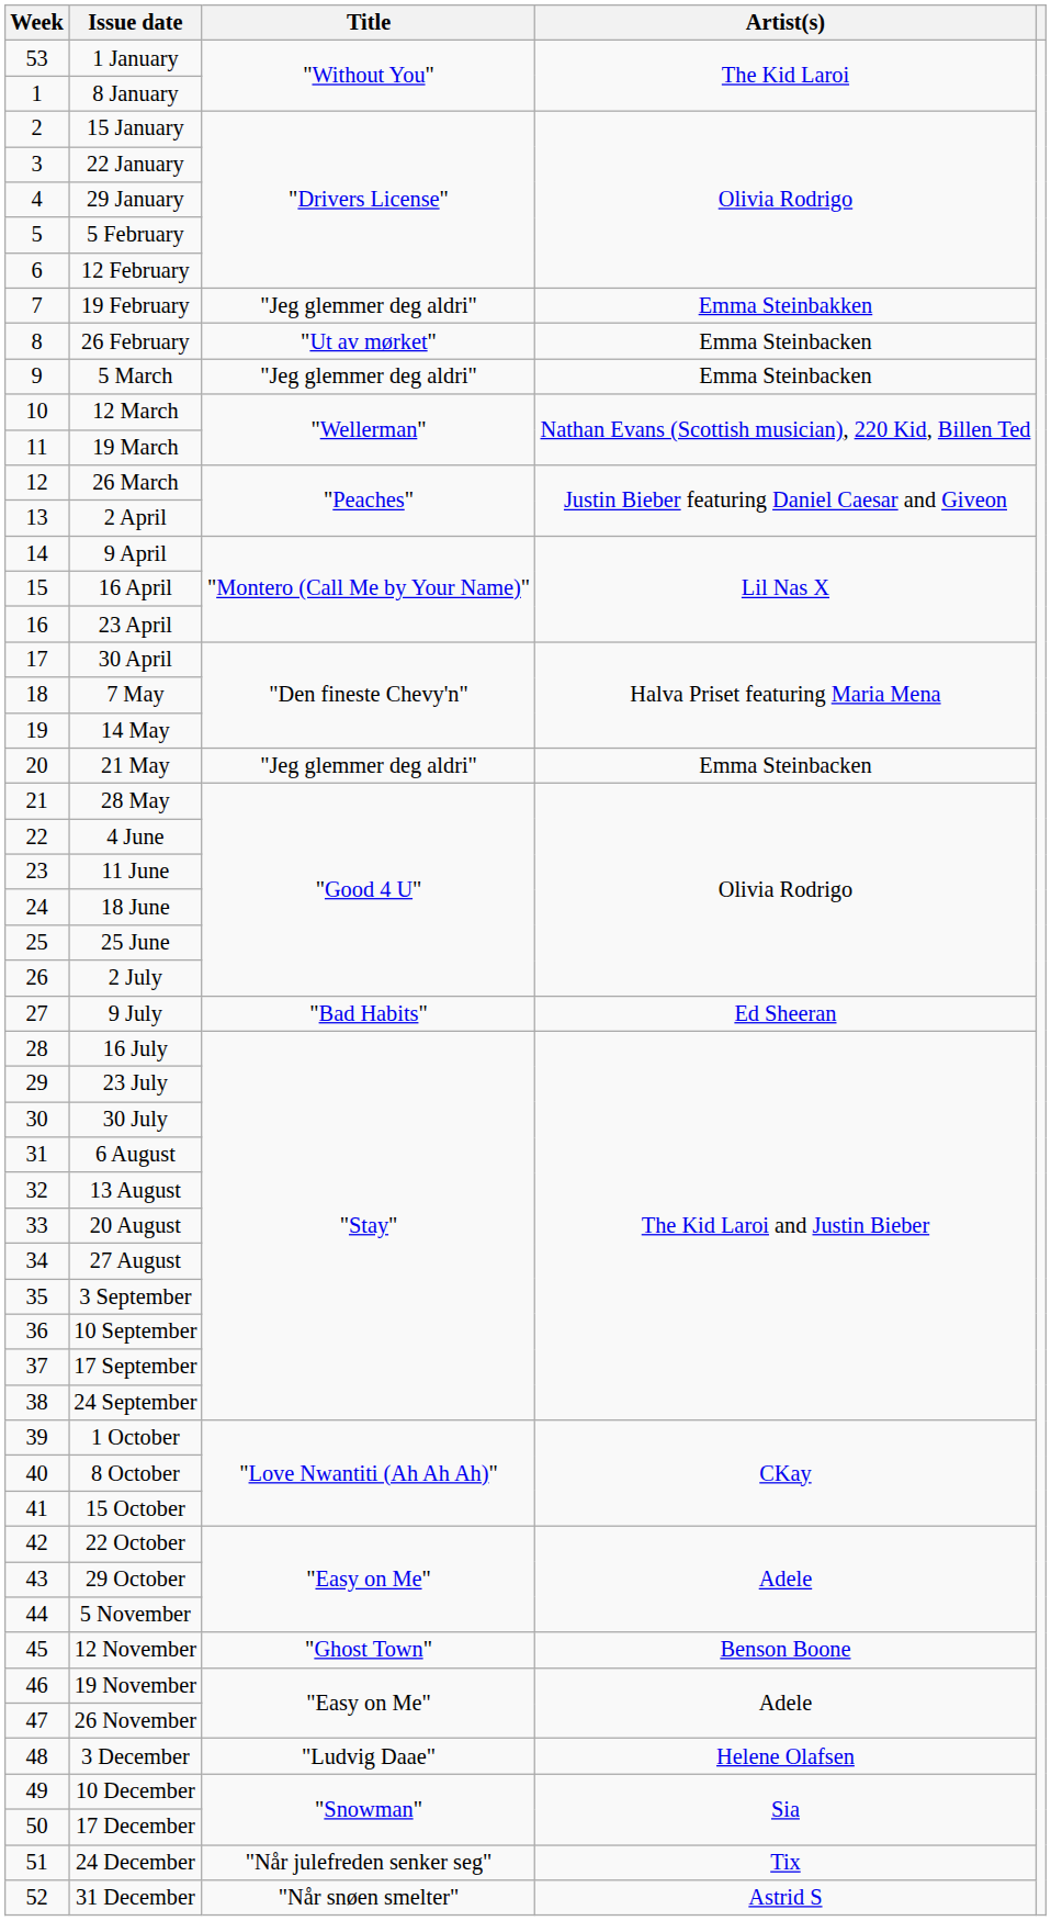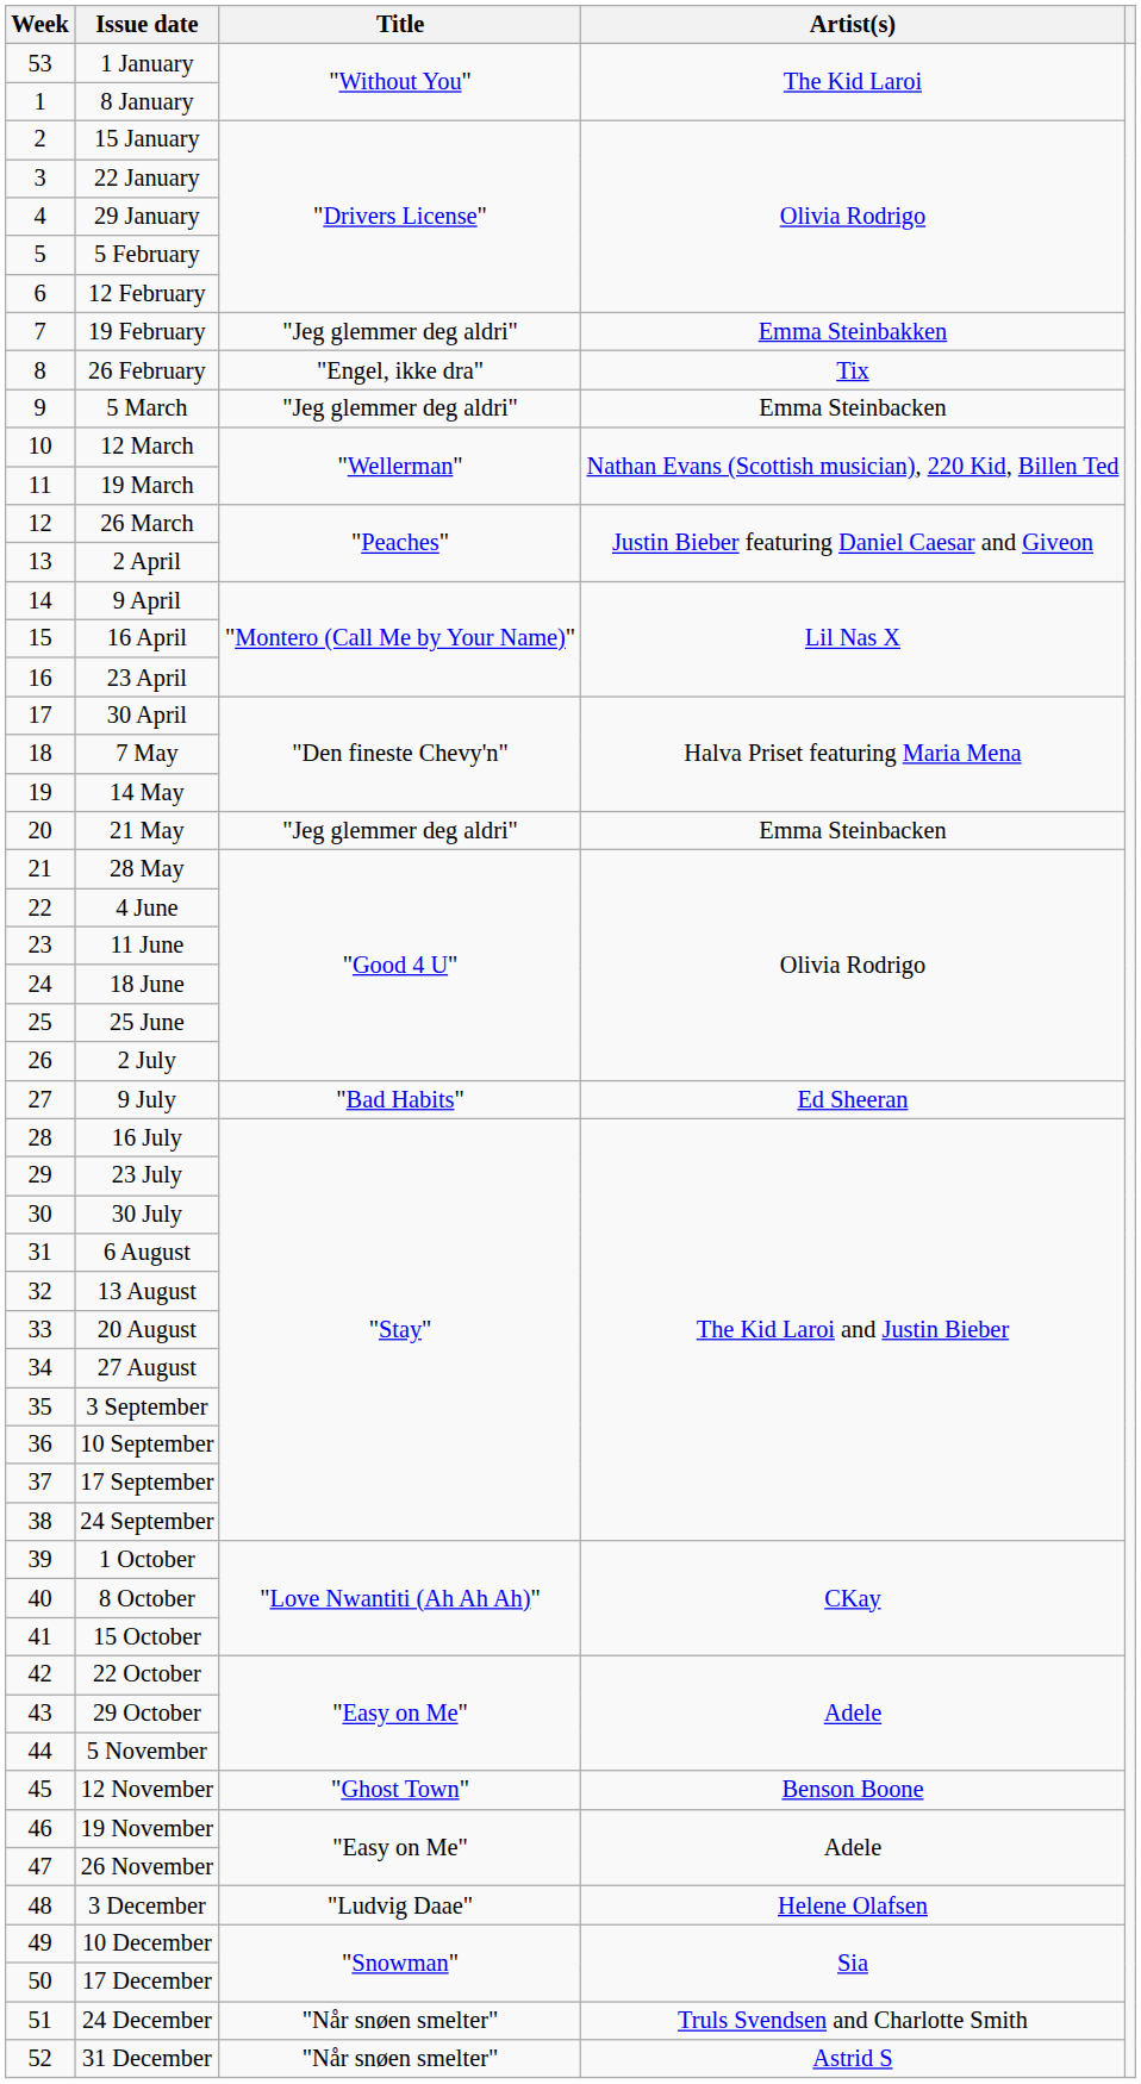 <table class="wikitable" style="text-align:center;">
 <tr>
 <th>Week</th>
 <th>Issue date</th>
 <th>Title</th>
 <th>Artist(s)</th>
 <th></th>
 </tr>
 <tr>
 <td>53</td>
 <td>1 January</td>
 <td rowspan="2">"<a href='#'>Without You</a>"</td>
 <td rowspan="2"><a href='#'>The Kid Laroi</a></td>
 </tr>
 <tr>
 <td>1</td>
 <td>8 January</td>
 </tr>
 <tr>
 <td>2</td>
 <td>15 January</td>
 <td rowspan="5">"<a href='#'>Drivers License</a>"</td>
 <td rowspan="5"><a href='#'>Olivia Rodrigo</a></td>
 </tr>
 <tr>
 <td>3</td>
 <td>22 January</td>
 </tr>
 <tr>
 <td>4</td>
 <td>29 January</td>
 </tr>
 <tr>
 <td>5</td>
 <td>5 February</td>
 </tr>
 <tr>
 <td>6</td>
 <td>12 February</td>
 </tr>
 <tr>
 <td>7</td>
 <td>19 February</td>
 <td>"Jeg glemmer deg aldri"</td>
 <td><a href='#'>Emma Steinbakken</a></td>
 </tr>
 <tr>
 <td>8</td>
 <td>26 February</td>
-<td>"<a href='#'>Ut av mørket</a>"</td>
-<td>Emma Steinbacken</td>
+<td>"Engel, ikke dra"</td>
+<td><a href='#'>Tix</a></td>
 </tr>
 <tr>
 <td>9</td>
 <td>5 March</td>
 <td>"Jeg glemmer deg aldri"</td>
 <td>Emma Steinbacken</td>
 </tr>
 <tr>
 <td>10</td>
 <td>12 March</td>
 <td rowspan="2">"<a href='#'>Wellerman</a>"</td>
 <td rowspan="2"><a href='#'>Nathan Evans (Scottish musician)</a>, <a href='#'>220 Kid</a>, <a href='#'>Billen Ted</a></td>
 </tr>
 <tr>
 <td>11</td>
 <td>19 March</td>
 </tr>
 <tr>
 <td>12</td>
 <td>26 March</td>
 <td rowspan="2">"<a href='#'>Peaches</a>"</td>
 <td rowspan="2"><a href='#'>Justin Bieber</a> featuring <a href='#'>Daniel Caesar</a> and <a href='#'>Giveon</a></td>
 </tr>
 <tr>
 <td>13</td>
 <td>2 April</td>
 </tr>
 <tr>
 <td>14</td>
 <td>9 April</td>
 <td rowspan="3">"<a href='#'>Montero (Call Me by Your Name)</a>"</td>
 <td rowspan="3"><a href='#'>Lil Nas X</a></td>
 </tr>
 <tr>
 <td>15</td>
 <td>16 April</td>
 </tr>
 <tr>
 <td>16</td>
 <td>23 April</td>
 </tr>
 <tr>
 <td>17</td>
 <td>30 April</td>
 <td rowspan="3">"Den fineste Chevy'n"</td>
 <td rowspan="3">Halva Priset featuring <a href='#'>Maria Mena</a></td>
 </tr>
 <tr>
 <td>18</td>
 <td>7 May</td>
 </tr>
 <tr>
 <td>19</td>
 <td>14 May</td>
 </tr>
 <tr>
 <td>20</td>
 <td>21 May</td>
 <td>"Jeg glemmer deg aldri"</td>
 <td>Emma Steinbacken</td>
 </tr>
 <tr>
 <td>21</td>
 <td>28 May</td>
 <td rowspan="6">"<a href='#'>Good 4 U</a>"</td>
 <td rowspan="6">Olivia Rodrigo</td>
 </tr>
 <tr>
 <td>22</td>
 <td>4 June</td>
 </tr>
 <tr>
 <td>23</td>
 <td>11 June</td>
 </tr>
 <tr>
 <td>24</td>
 <td>18 June</td>
 </tr>
 <tr>
 <td>25</td>
 <td>25 June</td>
 </tr>
 <tr>
 <td>26</td>
 <td>2 July</td>
 </tr>
 <tr>
 <td>27</td>
 <td>9 July</td>
 <td>"<a href='#'>Bad Habits</a>"</td>
 <td><a href='#'>Ed Sheeran</a></td>
 </tr>
 <tr>
 <td>28</td>
 <td>16 July</td>
 <td rowspan="11">"<a href='#'>Stay</a>"</td>
 <td rowspan="11"><a href='#'>The Kid Laroi</a> and <a href='#'>Justin Bieber</a></td>
 </tr>
 <tr>
 <td>29</td>
 <td>23 July</td>
 </tr>
 <tr>
 <td>30</td>
 <td>30 July</td>
 </tr>
 <tr>
 <td>31</td>
 <td>6 August</td>
 </tr>
 <tr>
 <td>32</td>
 <td>13 August</td>
 </tr>
 <tr>
 <td>33</td>
 <td>20 August</td>
 </tr>
 <tr>
 <td>34</td>
 <td>27 August</td>
 </tr>
 <tr>
 <td>35</td>
 <td>3 September</td>
 </tr>
 <tr>
 <td>36</td>
 <td>10 September</td>
 </tr>
 <tr>
 <td>37</td>
 <td>17 September</td>
 </tr>
 <tr>
 <td>38</td>
 <td>24 September</td>
 </tr>
 <tr>
 <td>39</td>
 <td>1 October</td>
 <td rowspan="3">"<a href='#'>Love Nwantiti (Ah Ah Ah)</a>"</td>
 <td rowspan="3"><a href='#'>CKay</a></td>
 </tr>
 <tr>
 <td>40</td>
 <td>8 October</td>
 </tr>
 <tr>
 <td>41</td>
 <td>15 October</td>
 </tr>
 <tr>
 <td>42</td>
 <td>22 October</td>
 <td rowspan="3">"<a href='#'>Easy on Me</a>"</td>
 <td rowspan="3"><a href='#'>Adele</a></td>
 </tr>
 <tr>
 <td>43</td>
 <td>29 October</td>
 </tr>
 <tr>
 <td>44</td>
 <td>5 November</td>
 </tr>
 <tr>
 <td>45</td>
 <td>12 November</td>
 <td>"<a href='#'>Ghost Town</a>"</td>
 <td><a href='#'>Benson Boone</a></td>
 </tr>
 <tr>
 <td>46</td>
 <td>19 November</td>
 <td rowspan="2">"Easy on Me"</td>
 <td rowspan="2">Adele</td>
 </tr>
 <tr>
 <td>47</td>
 <td>26 November</td>
 </tr>
 <tr>
 <td>48</td>
 <td>3 December</td>
 <td>"Ludvig Daae"</td>
 <td><a href='#'>Helene Olafsen</a></td>
 </tr>
 <tr>
 <td>49</td>
 <td>10 December</td>
 <td rowspan="2">"<a href='#'>Snowman</a>"</td>
 <td rowspan="2"><a href='#'>Sia</a></td>
 </tr>
 <tr>
 <td>50</td>
 <td>17 December</td>
 </tr>
 <tr>
 <td>51</td>
 <td>24 December</td>
-<td>"Når julefreden senker seg"</td>
-<td><a href='#'>Tix</a></td>
+<td>"Når snøen smelter"</td>
+<td><a href='#'>Truls Svendsen</a> and Charlotte Smith</td>
 </tr>
 <tr>
 <td>52</td>
 <td>31 December</td>
 <td>"Når snøen smelter"</td>
 <td><a href='#'>Astrid S</a></td>
 </tr>
 </table>
